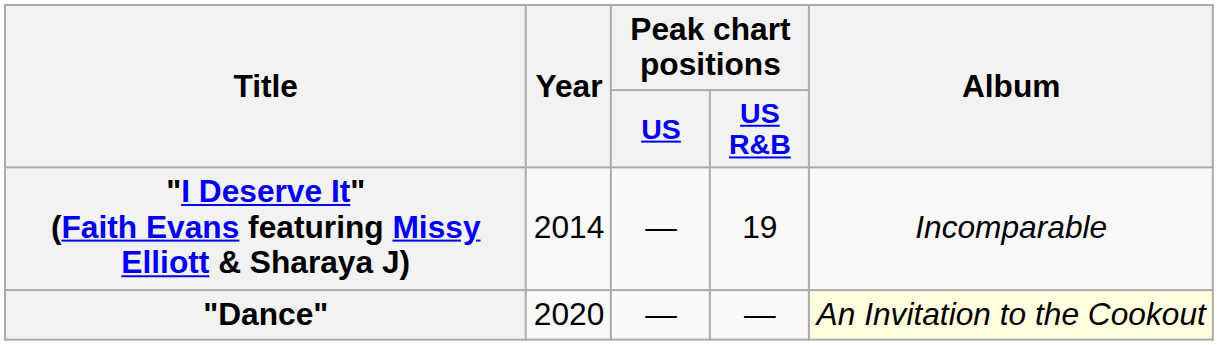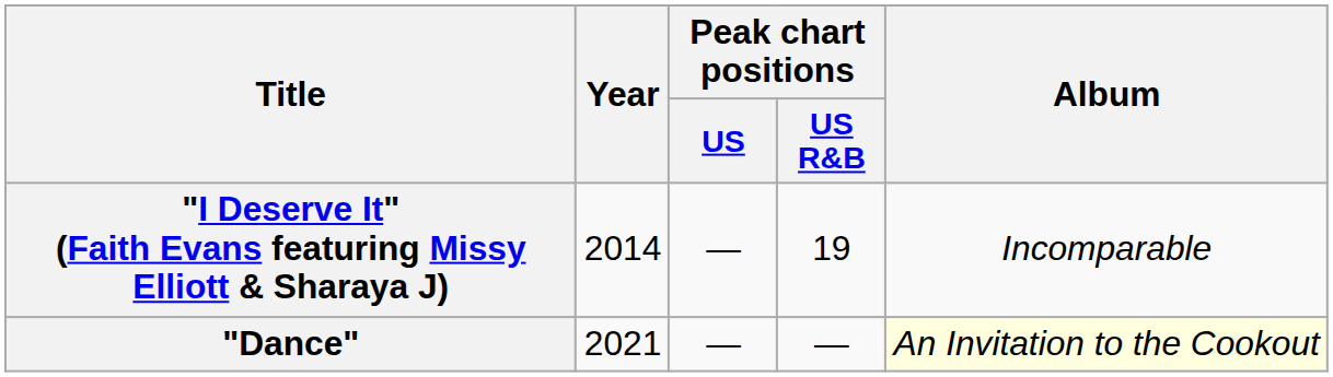 <table class="wikitable plainrowheaders" style="text-align:center;" border="1">
 <tr>
 <th scope="col" rowspan="2" style="width:16em;">Title</th>
 <th scope="col" rowspan="2">Year</th>
 <th scope="col" colspan="2">Peak chart positions</th>
 <th scope="col" rowspan="2">Album</th>
 </tr>
 <tr>
 <th scope="col" style="width:3em;font-size:90%;"><a href='#'>US</a></th>
 <th scope="col" style="width:3em;font-size:90%;"><a href='#'>US R&B</a></th>
 </tr>
 <tr>
 <th scope="row">"<a href='#'>I Deserve It</a>" <br><span>(<a href='#'>Faith Evans</a> featuring <a href='#'>Missy Elliott</a> & Sharaya J)</span></th>
 <td>2014</td>
 <td>—</td>
 <td>19</td>
 <td><em>Incomparable</em></td>
 </tr>
 <tr>
 <th scope="row">"Dance"<br></th>
-<td>2020</td>
+<td>2021</td>
 <td>—</td>
 <td>—</td>
 <td style="background: lightyellow;"><em>An Invitation to the Cookout</em></td>
 </tr>
 </table>
